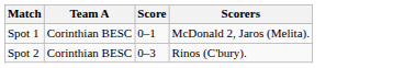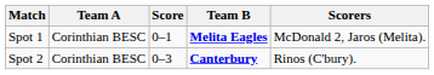 <table class="wikitable defaultleft col2right col3center">
 <tr>
 <th>Match</th>
 <th>Team A</th>
 <th>Score</th>
+<th>Team B</th>
 <th>Scorers</th>
 </tr>
 <tr>
 <td>Spot 1</td>
 <td>Corinthian BESC</td>
 <td>0–1</td>
+<td><strong><a href='#'>Melita Eagles</a></strong></td>
 <td>McDonald 2, Jaros (Melita).</td>
 </tr>
 <tr>
 <td>Spot 2</td>
 <td>Corinthian BESC</td>
 <td>0–3</td>
+<td><strong><a href='#'>Canterbury</a></strong></td>
 <td>Rinos (C'bury).</td>
 </tr>
 </table>
